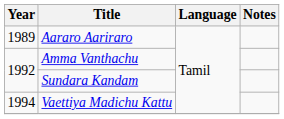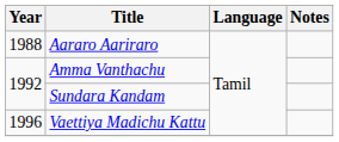 <table class="wikitable">
 <tr>
 <th>Year</th>
 <th>Title</th>
 <th>Language</th>
 <th>Notes</th>
 </tr>
 <tr>
-<td>1989</td>
+<td>1988</td>
 <td><em><a href='#'>Aararo Aariraro</a></em></td>
 <td rowspan="4">Tamil</td>
 <td></td>
 </tr>
 <tr>
 <td rowspan="2">1992</td>
 <td><em><a href='#'>Amma Vanthachu</a></em></td>
 <td></td>
 </tr>
 <tr>
 <td><em><a href='#'>Sundara Kandam</a></em></td>
 <td></td>
 </tr>
 <tr>
-<td>1994</td>
+<td>1996</td>
 <td><em><a href='#'>Vaettiya Madichu Kattu</a></em></td>
 <td></td>
 </tr>
 <tr>
 </tr>
 </table>
